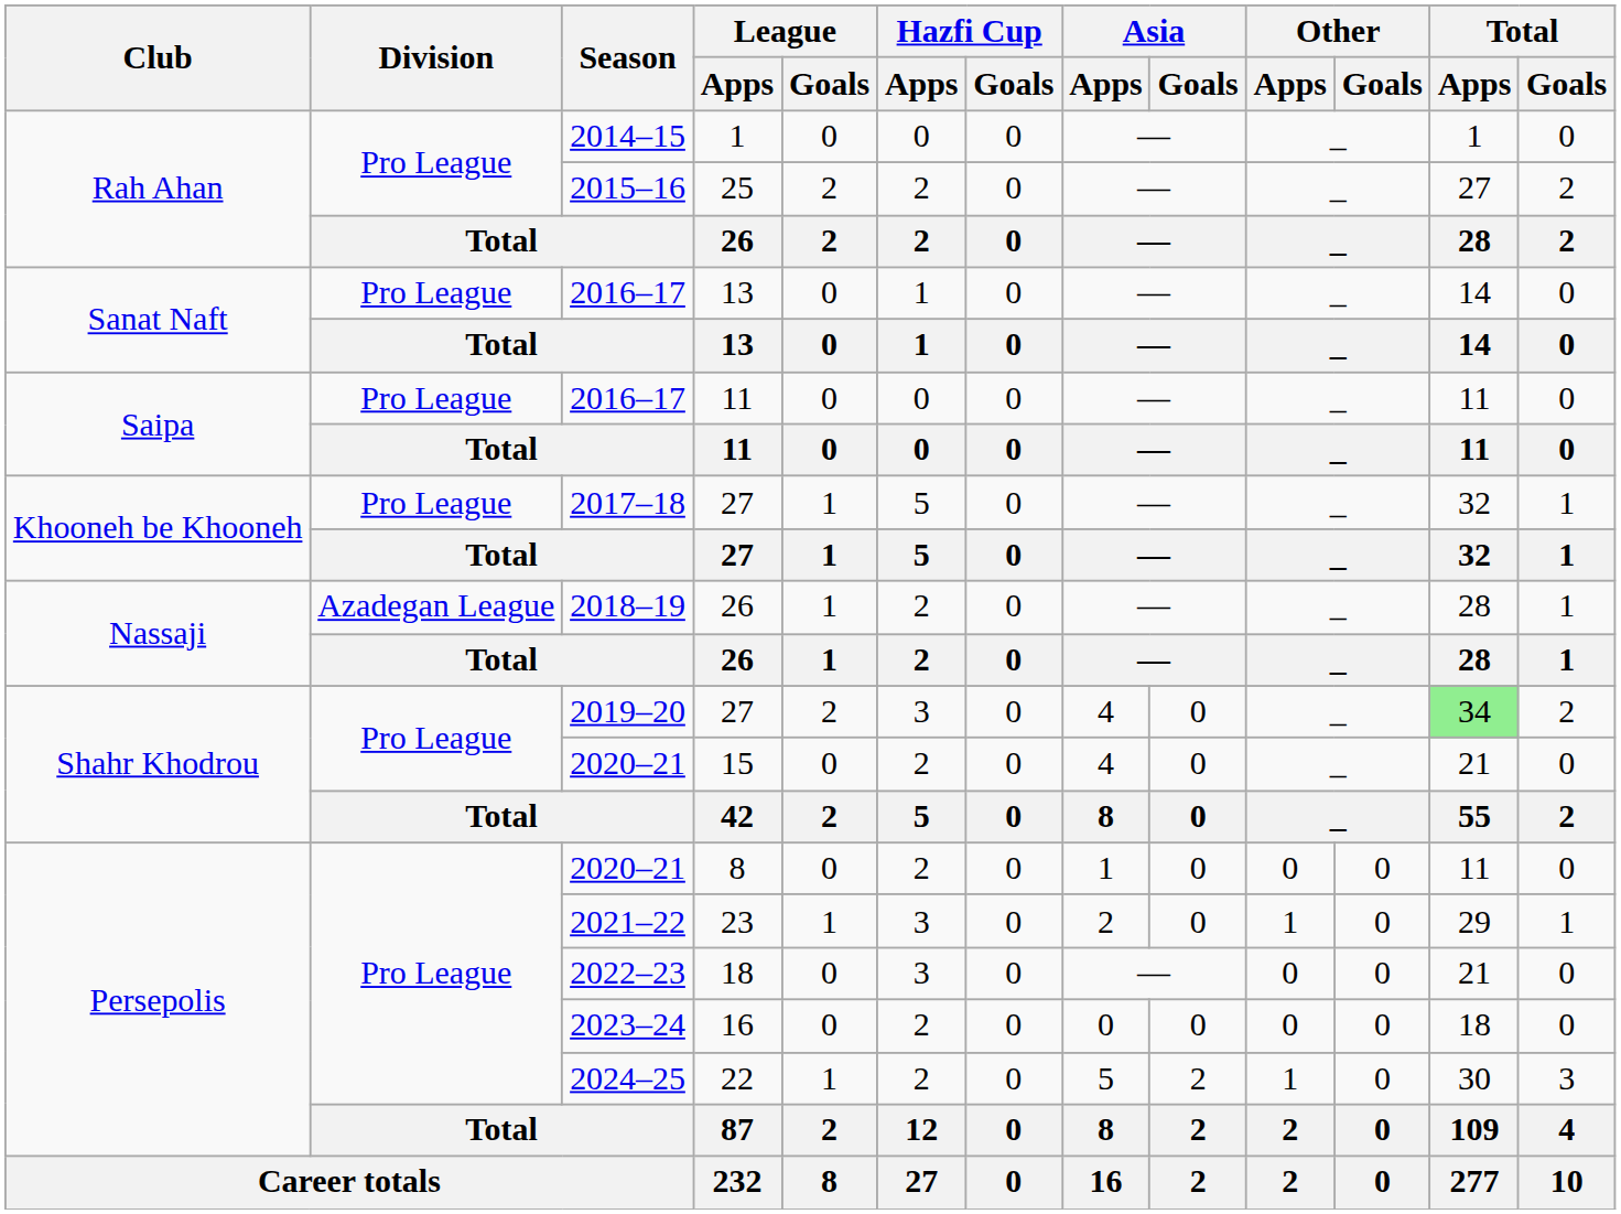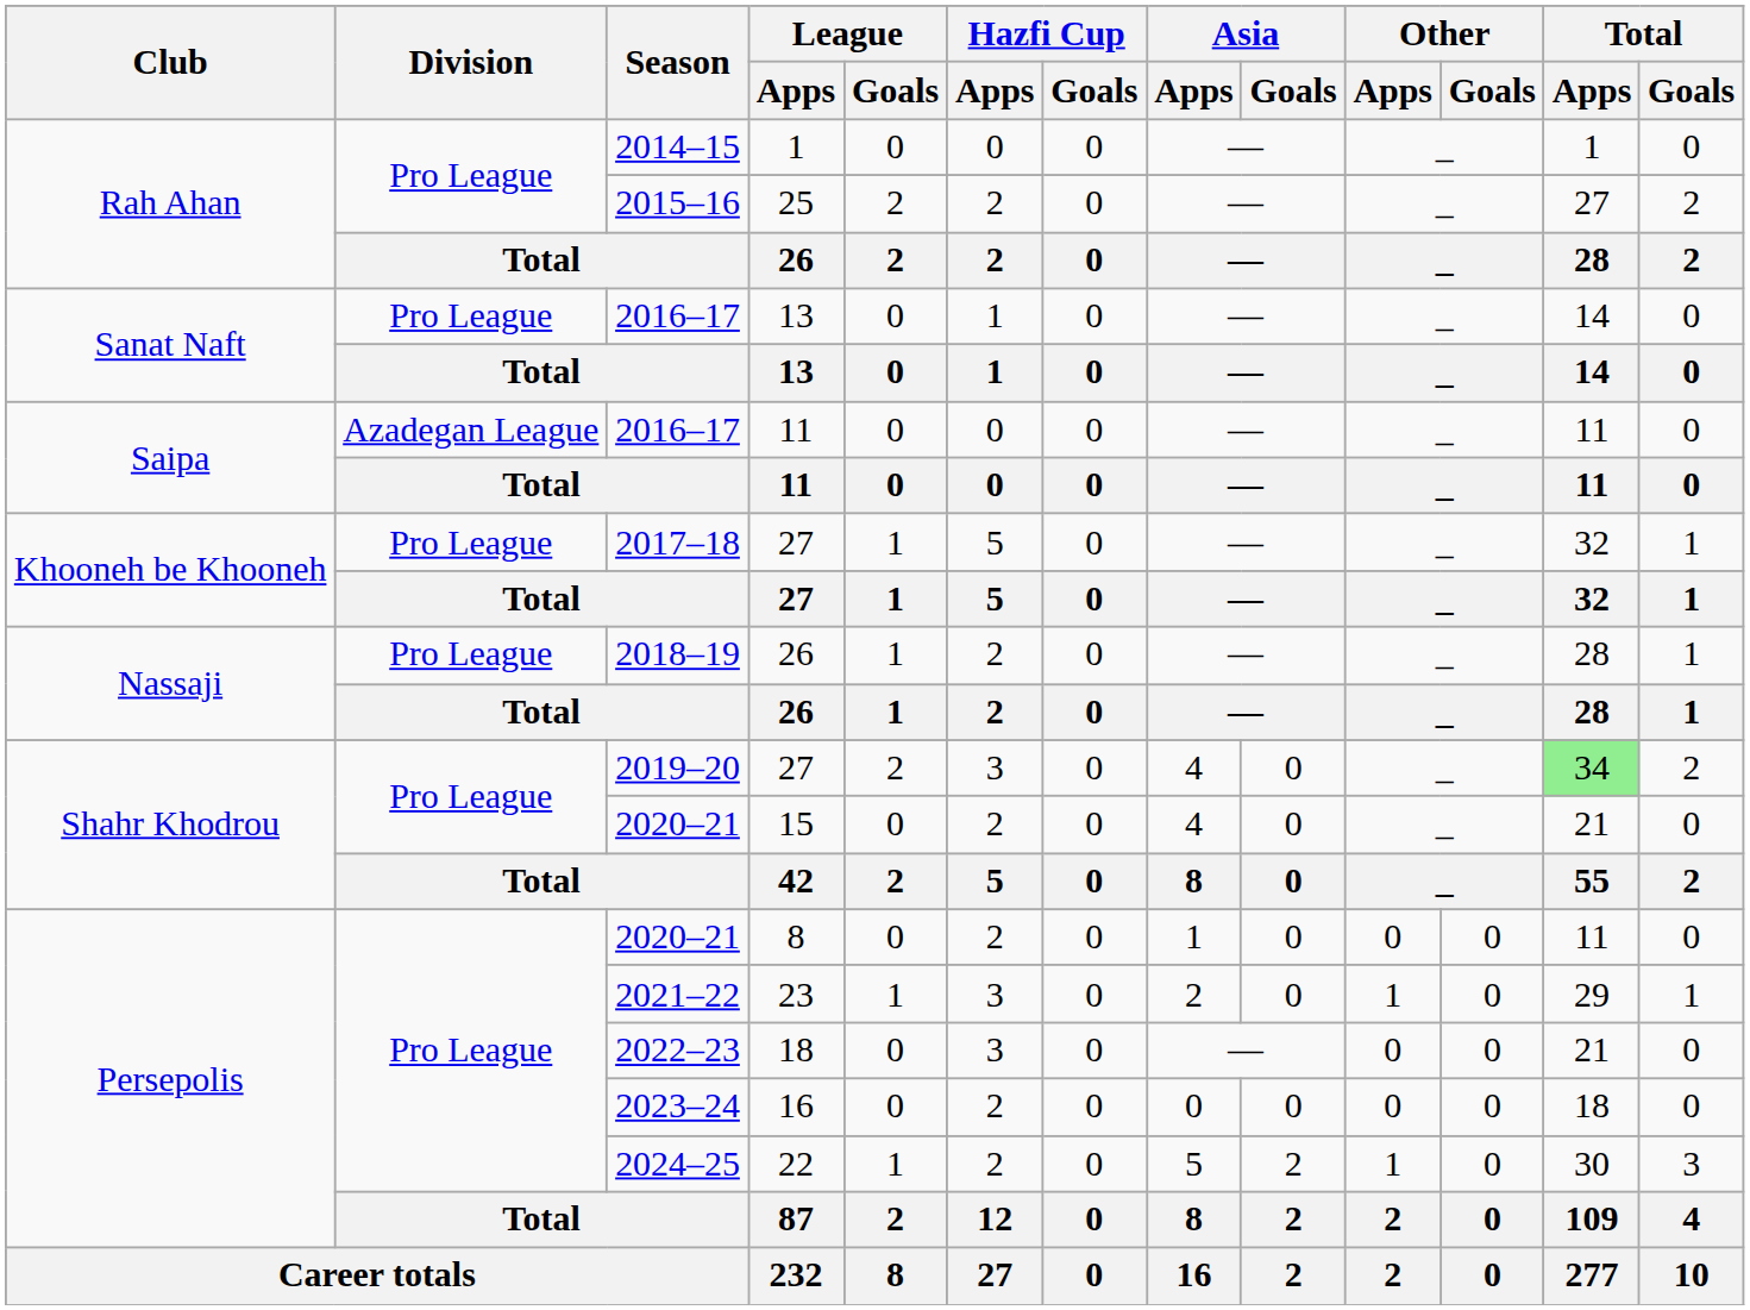 <table class="wikitable" style="text-align: center;">
 <tr>
 <th rowspan="2">Club</th>
 <th rowspan="2">Division</th>
 <th rowspan="2">Season</th>
 <th colspan="2">League</th>
 <th colspan="2"><a href='#'>Hazfi Cup</a></th>
 <th colspan="2"><a href='#'>Asia</a></th>
 <th colspan="2">Other</th>
 <th colspan="2">Total</th>
 </tr>
 <tr>
 <th>Apps</th>
 <th>Goals</th>
 <th>Apps</th>
 <th>Goals</th>
 <th>Apps</th>
 <th>Goals</th>
 <th>Apps</th>
 <th>Goals</th>
 <th>Apps</th>
 <th>Goals</th>
 </tr>
 <tr>
 <td rowspan="3"><a href='#'>Rah Ahan</a></td>
 <td rowspan="2"><a href='#'>Pro League</a></td>
 <td><a href='#'>2014–15</a></td>
 <td>1</td>
 <td>0</td>
 <td>0</td>
 <td>0</td>
 <td colspan=2>—</td>
 <td colspan="2">_</td>
 <td>1</td>
 <td>0</td>
 </tr>
 <tr>
 <td><a href='#'>2015–16</a></td>
 <td>25</td>
 <td>2</td>
 <td>2</td>
 <td>0</td>
 <td colspan=2>—</td>
 <td colspan="2">_</td>
 <td>27</td>
 <td>2</td>
 </tr>
 <tr>
 <th colspan="2">Total</th>
 <th>26</th>
 <th>2</th>
 <th>2</th>
 <th>0</th>
 <th colspan=2>—</th>
 <th colspan="2">_</th>
 <th>28</th>
 <th>2</th>
 </tr>
 <tr>
 <td rowspan="2"><a href='#'>Sanat Naft</a></td>
 <td rowspan="1"><a href='#'>Pro League</a></td>
 <td><a href='#'>2016–17</a></td>
 <td>13</td>
 <td>0</td>
 <td>1</td>
 <td>0</td>
 <td colspan=2>—</td>
 <td colspan="2">_</td>
 <td>14</td>
 <td>0</td>
 </tr>
 <tr>
 <th colspan="2">Total</th>
 <th>13</th>
 <th>0</th>
 <th>1</th>
 <th>0</th>
 <th colspan=2>—</th>
 <th colspan="2">_</th>
 <th>14</th>
 <th>0</th>
 </tr>
 <tr>
 <td rowspan="2"><a href='#'>Saipa</a></td>
-<td rowspan="1"><a href='#'>Pro League</a></td>
+<td rowspan="1"><a href='#'>Azadegan League</a></td>
 <td><a href='#'>2016–17</a></td>
 <td>11</td>
 <td>0</td>
 <td>0</td>
 <td>0</td>
 <td colspan=2>—</td>
 <td colspan="2">_</td>
 <td>11</td>
 <td>0</td>
 </tr>
 <tr>
 <th colspan="2">Total</th>
 <th>11</th>
 <th>0</th>
 <th>0</th>
 <th>0</th>
 <th colspan=2>—</th>
 <th colspan="2">_</th>
 <th>11</th>
 <th>0</th>
 </tr>
 <tr>
 <td rowspan="2"><a href='#'>Khooneh be Khooneh</a></td>
 <td rowspan="1"><a href='#'>Pro League</a></td>
 <td><a href='#'>2017–18</a></td>
 <td>27</td>
 <td>1</td>
 <td>5</td>
 <td>0</td>
 <td colspan=2>—</td>
 <td colspan="2">_</td>
 <td>32</td>
 <td>1</td>
 </tr>
 <tr>
 <th colspan="2">Total</th>
 <th>27</th>
 <th>1</th>
 <th>5</th>
 <th>0</th>
 <th colspan=2>—</th>
 <th colspan="2">_</th>
 <th>32</th>
 <th>1</th>
 </tr>
 <tr>
 <td rowspan="2"><a href='#'>Nassaji</a></td>
-<td rowspan="1"><a href='#'>Azadegan League</a></td>
+<td rowspan="1"><a href='#'>Pro League</a></td>
 <td><a href='#'>2018–19</a></td>
 <td>26</td>
 <td>1</td>
 <td>2</td>
 <td>0</td>
 <td colspan=2>—</td>
 <td colspan="2">_</td>
 <td>28</td>
 <td>1</td>
 </tr>
 <tr>
 <th colspan="2">Total</th>
 <th>26</th>
 <th>1</th>
 <th>2</th>
 <th>0</th>
 <th colspan=2>—</th>
 <th colspan="2">_</th>
 <th>28</th>
 <th>1</th>
 </tr>
 <tr>
 <td rowspan="3"><a href='#'>Shahr Khodrou</a></td>
 <td rowspan="2"><a href='#'>Pro League</a></td>
 <td><a href='#'>2019–20</a></td>
 <td>27</td>
 <td>2</td>
 <td>3</td>
 <td>0</td>
 <td>4</td>
 <td>0</td>
 <td colspan="2">_</td>
 <td style="background: lightgreen;">34</td>
 <td>2</td>
 </tr>
 <tr>
 <td><a href='#'>2020–21</a></td>
 <td>15</td>
 <td>0</td>
 <td>2</td>
 <td>0</td>
 <td>4</td>
 <td>0</td>
 <td colspan="2">_</td>
 <td>21</td>
 <td>0</td>
 </tr>
 <tr>
 <th colspan="2">Total</th>
 <th>42</th>
 <th>2</th>
 <th>5</th>
 <th>0</th>
 <th>8</th>
 <th>0</th>
 <th colspan="2">_</th>
 <th>55</th>
 <th>2</th>
 </tr>
 <tr>
 <td rowspan="6"><a href='#'>Persepolis</a></td>
 <td rowspan="5"><a href='#'>Pro League</a></td>
 <td><a href='#'>2020–21</a></td>
 <td>8</td>
 <td>0</td>
 <td>2</td>
 <td>0</td>
 <td>1</td>
 <td>0</td>
 <td>0</td>
 <td>0</td>
 <td>11</td>
 <td>0</td>
 </tr>
 <tr>
 <td><a href='#'>2021–22</a></td>
 <td>23</td>
 <td>1</td>
 <td>3</td>
 <td>0</td>
 <td>2</td>
 <td>0</td>
 <td>1</td>
 <td>0</td>
 <td>29</td>
 <td>1</td>
 </tr>
 <tr>
 <td><a href='#'>2022–23</a></td>
 <td>18</td>
 <td>0</td>
 <td>3</td>
 <td>0</td>
 <td colspan=2>—</td>
 <td>0</td>
 <td>0</td>
 <td>21</td>
 <td>0</td>
 </tr>
 <tr>
 <td><a href='#'>2023–24</a></td>
 <td>16</td>
 <td>0</td>
 <td>2</td>
 <td>0</td>
 <td>0</td>
 <td>0</td>
 <td>0</td>
 <td>0</td>
 <td>18</td>
 <td>0</td>
 </tr>
 <tr>
 <td><a href='#'>2024–25</a></td>
 <td>22</td>
 <td>1</td>
 <td>2</td>
 <td>0</td>
 <td>5</td>
 <td>2</td>
 <td>1</td>
 <td>0</td>
 <td>30</td>
 <td>3</td>
 </tr>
 <tr>
 <th colspan="2">Total</th>
 <th>87</th>
 <th>2</th>
 <th>12</th>
 <th>0</th>
 <th>8</th>
 <th>2</th>
 <th>2</th>
 <th>0</th>
 <th>109</th>
 <th>4</th>
 </tr>
 <tr>
 <th colspan="3">Career totals</th>
 <th>232</th>
 <th>8</th>
 <th>27</th>
 <th>0</th>
 <th>16</th>
 <th>2</th>
 <th>2</th>
 <th>0</th>
 <th>277</th>
 <th>10</th>
 </tr>
 </table>
